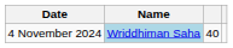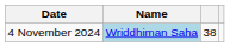 <table class="wikitable">
 <tr>
 <th scope="col">Date</th>
 <th scope="col">Name</th>
 <th scope="col"></th>
 <th scope="col"></th>
 </tr>
 <tr>
 <td>4 November 2024</td>
 <td style="background: lightblue;"><a href='#'>Wriddhiman Saha</a></td>
-<td>40</td>
+<td>38</td>
 <td></td>
 </tr>
 </table>
